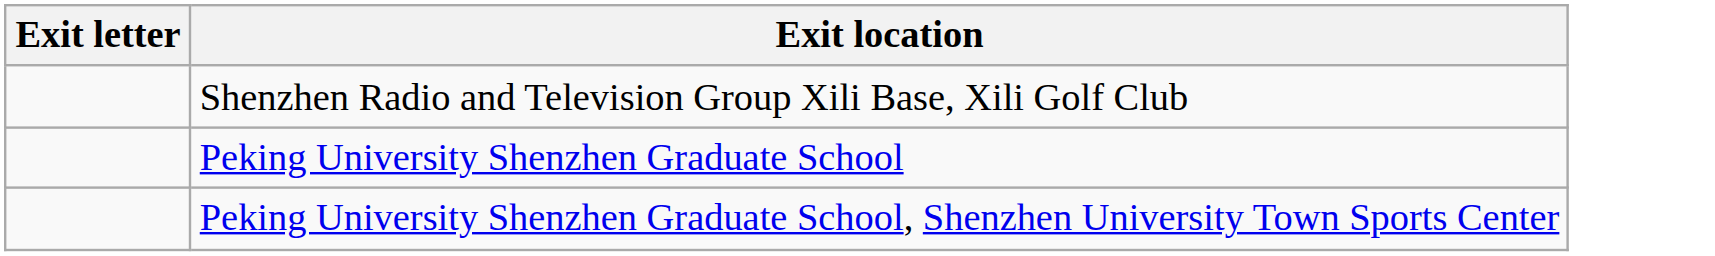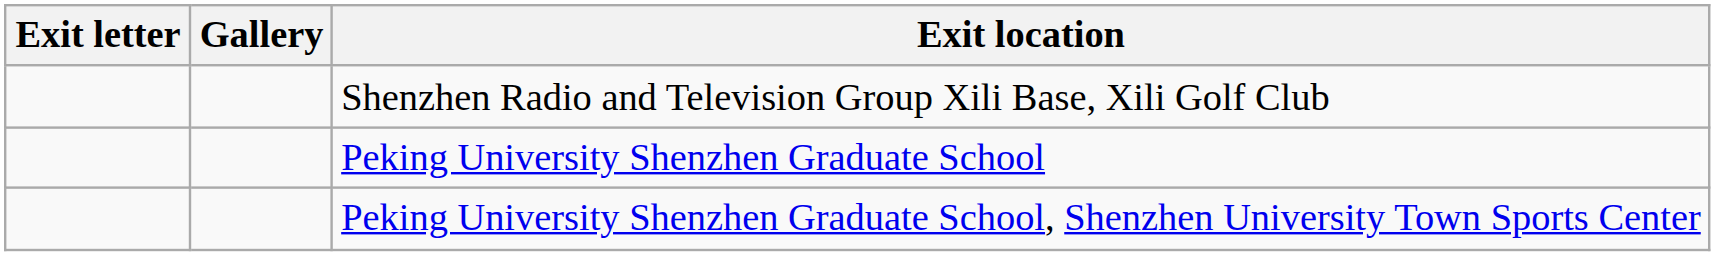 <table class="wikitable">
 <tr>
 <th style="width:70px">Exit letter</th>
+<th>Gallery</th>
 <th>Exit location</th>
 </tr>
 <tr>
 <td align="center"></td>
+<td></td>
 <td>Shenzhen Radio and Television Group Xili Base, Xili Golf Club</td>
 </tr>
 <tr>
 <td align="center"></td>
+<td></td>
 <td><a href='#'>Peking University Shenzhen Graduate School</a></td>
 </tr>
 <tr>
 <td align="center"></td>
+<td></td>
 <td><a href='#'>Peking University Shenzhen Graduate School</a>, <a href='#'>Shenzhen University Town Sports Center</a></td>
 </tr>
 </table>
